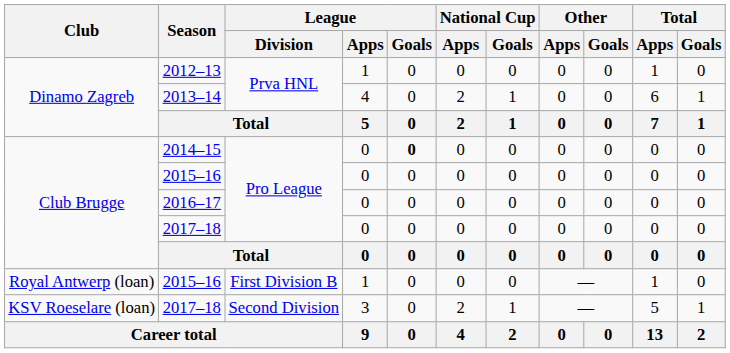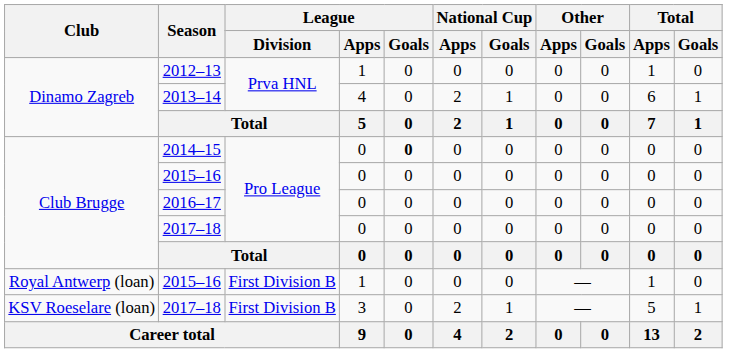 <table class="wikitable" style="text-align:center">
 <tr>
 <th rowspan="2">Club</th>
 <th rowspan="2">Season</th>
 <th colspan="3">League</th>
 <th colspan="2">National Cup</th>
 <th colspan="2">Other</th>
 <th colspan="2">Total</th>
 </tr>
 <tr>
 <th>Division</th>
 <th>Apps</th>
 <th>Goals</th>
 <th>Apps</th>
 <th>Goals</th>
 <th>Apps</th>
 <th>Goals</th>
 <th>Apps</th>
 <th>Goals</th>
 </tr>
 <tr>
 <td rowspan="3"><a href='#'>Dinamo Zagreb</a></td>
 <td><a href='#'>2012–13</a></td>
 <td rowspan="2"><a href='#'>Prva HNL</a></td>
 <td>1</td>
 <td>0</td>
 <td>0</td>
 <td>0</td>
 <td>0</td>
 <td>0</td>
 <td>1</td>
 <td>0</td>
 </tr>
 <tr>
 <td><a href='#'>2013–14</a></td>
 <td>4</td>
 <td>0</td>
 <td>2</td>
 <td>1</td>
 <td>0</td>
 <td>0</td>
 <td>6</td>
 <td>1</td>
 </tr>
 <tr>
 <th colspan="2">Total</th>
 <th>5</th>
 <th>0</th>
 <th>2</th>
 <th>1</th>
 <th>0</th>
 <th>0</th>
 <th>7</th>
 <th>1</th>
 </tr>
 <tr>
 <td rowspan="5"><a href='#'>Club Brugge</a></td>
 <td><a href='#'>2014–15</a></td>
 <td rowspan="4"><a href='#'>Pro League</a></td>
 <td>0</td>
 <td><strong>0</strong></td>
 <td>0</td>
 <td>0</td>
 <td>0</td>
 <td>0</td>
 <td>0</td>
 <td>0</td>
 </tr>
 <tr>
 <td><a href='#'>2015–16</a></td>
 <td>0</td>
 <td>0</td>
 <td>0</td>
 <td>0</td>
 <td>0</td>
 <td>0</td>
 <td>0</td>
 <td>0</td>
 </tr>
 <tr>
 <td><a href='#'>2016–17</a></td>
 <td>0</td>
 <td>0</td>
 <td>0</td>
 <td>0</td>
 <td>0</td>
 <td>0</td>
 <td>0</td>
 <td>0</td>
 </tr>
 <tr>
 <td><a href='#'>2017–18</a></td>
 <td>0</td>
 <td>0</td>
 <td>0</td>
 <td>0</td>
 <td>0</td>
 <td>0</td>
 <td>0</td>
 <td>0</td>
 </tr>
 <tr>
 <th colspan="2">Total</th>
 <th>0</th>
 <th>0</th>
 <th>0</th>
 <th>0</th>
 <th>0</th>
 <th>0</th>
 <th>0</th>
 <th>0</th>
 </tr>
 <tr>
 <td><a href='#'>Royal Antwerp</a> (loan)</td>
 <td><a href='#'>2015–16</a></td>
 <td><a href='#'>First Division B</a></td>
 <td>1</td>
 <td>0</td>
 <td>0</td>
 <td>0</td>
 <td colspan="2">—</td>
 <td>1</td>
 <td>0</td>
 </tr>
 <tr>
 <td><a href='#'>KSV Roeselare</a> (loan)</td>
 <td><a href='#'>2017–18</a></td>
-<td><a href='#'>Second Division</a></td>
+<td><a href='#'>First Division B</a></td>
 <td>3</td>
 <td>0</td>
 <td>2</td>
 <td>1</td>
 <td colspan="2">—</td>
 <td>5</td>
 <td>1</td>
 </tr>
 <tr>
 <th colspan="3">Career total</th>
 <th>9</th>
 <th>0</th>
 <th>4</th>
 <th>2</th>
 <th>0</th>
 <th>0</th>
 <th>13</th>
 <th>2</th>
 </tr>
 </table>
